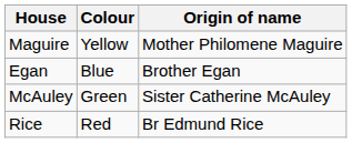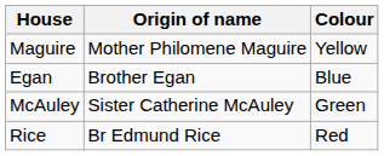 <table class="wikitable">
 <tr>
 <th>House</th>
+<th>Origin of name</th>
 <th>Colour</th>
-<th>Origin of name</th>
 </tr>
 <tr>
 <td>Maguire</td>
+<td>Mother Philomene Maguire</td>
 <td>Yellow</td>
-<td>Mother Philomene Maguire</td>
 </tr>
 <tr>
 <td>Egan</td>
+<td>Brother Egan</td>
 <td>Blue</td>
-<td>Brother Egan</td>
 </tr>
 <tr>
 <td>McAuley</td>
+<td>Sister Catherine McAuley</td>
 <td>Green</td>
-<td>Sister Catherine McAuley</td>
 </tr>
 <tr>
 <td>Rice</td>
+<td>Br Edmund Rice</td>
 <td>Red</td>
-<td>Br Edmund Rice</td>
 </tr>
 </table>
